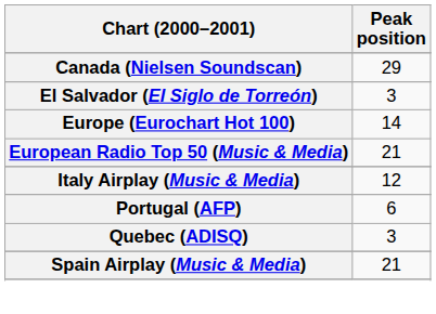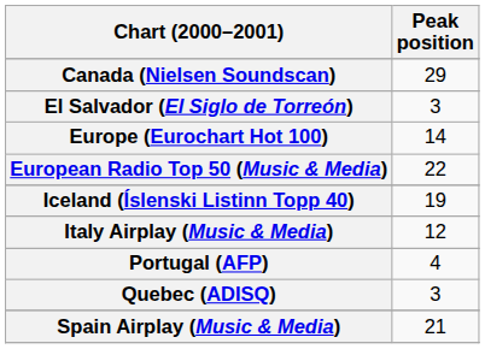 <table class="wikitable sortable plainrowheaders" style="text-align:center">
 <tr>
 <th>Chart (2000–2001)</th>
 <th>Peak<br>position</th>
 </tr>
 <tr>
 </tr>
 <tr>
 </tr>
 <tr>
 </tr>
 <tr>
 <th scope="row">Canada (<a href='#'>Nielsen Soundscan</a>)</th>
 <td>29</td>
 </tr>
 <tr>
 </tr>
 <tr>
 <th scope="row">El Salvador (<em><a href='#'>El Siglo de Torreón</a></em>)</th>
 <td>3</td>
 </tr>
 <tr>
 <th scope="row">Europe (<a href='#'>Eurochart Hot 100</a>)</th>
 <td>14</td>
 </tr>
 <tr>
 <th scope="row"><a href='#'>European Radio Top 50</a> (<em><a href='#'>Music & Media</a></em>)</th>
-<td>21</td>
+<td>22</td>
 </tr>
 <tr>
 </tr>
 <tr>
 </tr>
 <tr>
+</tr>
+<tr>
+<th scope="row">Iceland (<a href='#'>Íslenski Listinn Topp 40</a>)</th>
+<td>19</td>
 </tr>
 <tr>
 </tr>
 <tr>
 </tr>
 <tr>
 <th scope="row">Italy Airplay (<em><a href='#'>Music & Media</a></em>)</th>
 <td>12</td>
 </tr>
 <tr>
 </tr>
 <tr>
 </tr>
 <tr>
 </tr>
 <tr>
 </tr>
 <tr>
 <th scope="row">Portugal (<a href='#'>AFP</a>)</th>
-<td>6</td>
+<td>4</td>
 </tr>
 <tr>
 <th scope="row">Quebec (<a href='#'>ADISQ</a>)</th>
 <td>3</td>
 </tr>
 <tr>
 </tr>
 <tr>
 <th scope="row">Spain Airplay (<em><a href='#'>Music & Media</a></em>)</th>
 <td>21</td>
 </tr>
 <tr>
 </tr>
 <tr>
 </tr>
 <tr>
 </tr>
 <tr>
 </tr>
 <tr>
 </tr>
 <tr>
 </tr>
 </table>
